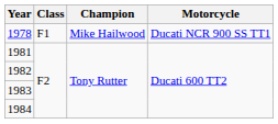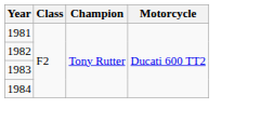 <table class="wikitable">
 <tr>
 <th>Year</th>
 <th>Class</th>
 <th>Champion</th>
 <th>Motorcycle</th>
-</tr>
-<tr>
-<td><a href='#'>1978</a></td>
-<td>F1</td>
-<td> <a href='#'>Mike Hailwood</a></td>
-<td><a href='#'>Ducati NCR 900 SS TT1</a></td>
 </tr>
 <tr>
 <td>1981</td>
 <td rowspan="4">F2</td>
 <td rowspan="4"> <a href='#'>Tony Rutter</a></td>
 <td rowspan="4"><a href='#'>Ducati 600 TT2</a></td>
 </tr>
 <tr>
 <td>1982</td>
 </tr>
 <tr>
 <td>1983</td>
 </tr>
 <tr>
 <td>1984</td>
 </tr>
 </table>
